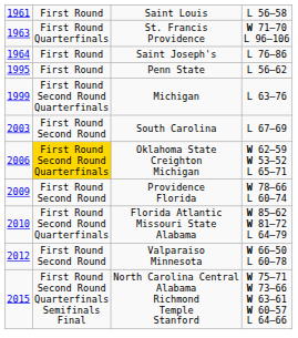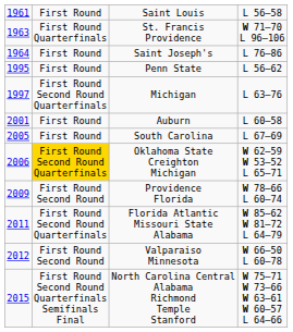 <table class="wikitable">
 <tr align="center">
 <td><a href='#'>1961</a></td>
 <td>First Round</td>
 <td>Saint Louis</td>
 <td>L 56–58</td>
 </tr>
 <tr align="center">
 <td><a href='#'>1963</a></td>
 <td>First Round<br>Quarterfinals</td>
 <td>St. Francis<br>Providence</td>
 <td><strong>W</strong> 71–70<br>L 96–106</td>
 </tr>
 <tr align="center">
 <td><a href='#'>1964</a></td>
 <td>First Round</td>
 <td>Saint Joseph's</td>
 <td>L 76–86</td>
 </tr>
 <tr align="center">
 <td><a href='#'>1995</a></td>
 <td>First Round</td>
 <td>Penn State</td>
 <td>L 56–62</td>
 </tr>
 <tr align="center">
-<td><a href='#'>1999</a></td>
+<td><a href='#'>1997</a></td>
 <td>First Round<br>Second Round<br>Quarterfinals</td>
 <td>Michigan</td>
 <td>L 63–76</td>
 </tr>
 <tr align="center">
-<td><a href='#'>2003</a></td>
-<td>First Round<br>Second Round</td>
+<td><a href='#'>2001</a></td>
+<td>First Round</td>
+<td>Auburn</td>
+<td>L 60–58</td>
+</tr>
+<tr align="center">
+<td><a href='#'>2005</a></td>
+<td>First Round</td>
 <td>South Carolina</td>
 <td>L 67–69</td>
 </tr>
 <tr align="center">
 <td><a href='#'>2006</a></td>
 <td style="background: gold;">First Round<br>Second Round<br>Quarterfinals</td>
 <td>Oklahoma State<br>Creighton<br>Michigan</td>
 <td><strong>W</strong> 62–59<br><strong>W</strong> 53–52<br>L 65–71</td>
 </tr>
 <tr align="center">
 <td><a href='#'>2009</a></td>
 <td>First Round<br>Second Round</td>
 <td>Providence<br>Florida</td>
 <td><strong>W</strong> 78–66<br>L 60–74</td>
 </tr>
 <tr align="center">
-<td><a href='#'>2010</a></td>
+<td><a href='#'>2011</a></td>
 <td>First Round<br>Second Round<br>Quarterfinals</td>
 <td>Florida Atlantic<br>Missouri State<br>Alabama</td>
 <td><strong>W</strong> 85–62<br><strong>W</strong> 81–72<br>L 64–79</td>
 </tr>
 <tr align="center">
 <td><a href='#'>2012</a></td>
 <td>First Round<br>Second Round</td>
 <td>Valparaiso<br>Minnesota</td>
 <td><strong>W</strong> 66–50<br>L 60–78</td>
 </tr>
 <tr align="center">
 <td><a href='#'>2015</a></td>
 <td>First Round<br>Second Round<br>Quarterfinals<br>Semifinals<br>Final</td>
 <td>North Carolina Central<br>Alabama<br>Richmond<br>Temple<br>Stanford</td>
 <td><strong>W</strong> 75–71<br><strong>W</strong> 73–66<br><strong>W</strong> 63–61<br><strong>W</strong> 60–57<br>L 64–66</td>
 </tr>
 </table>
